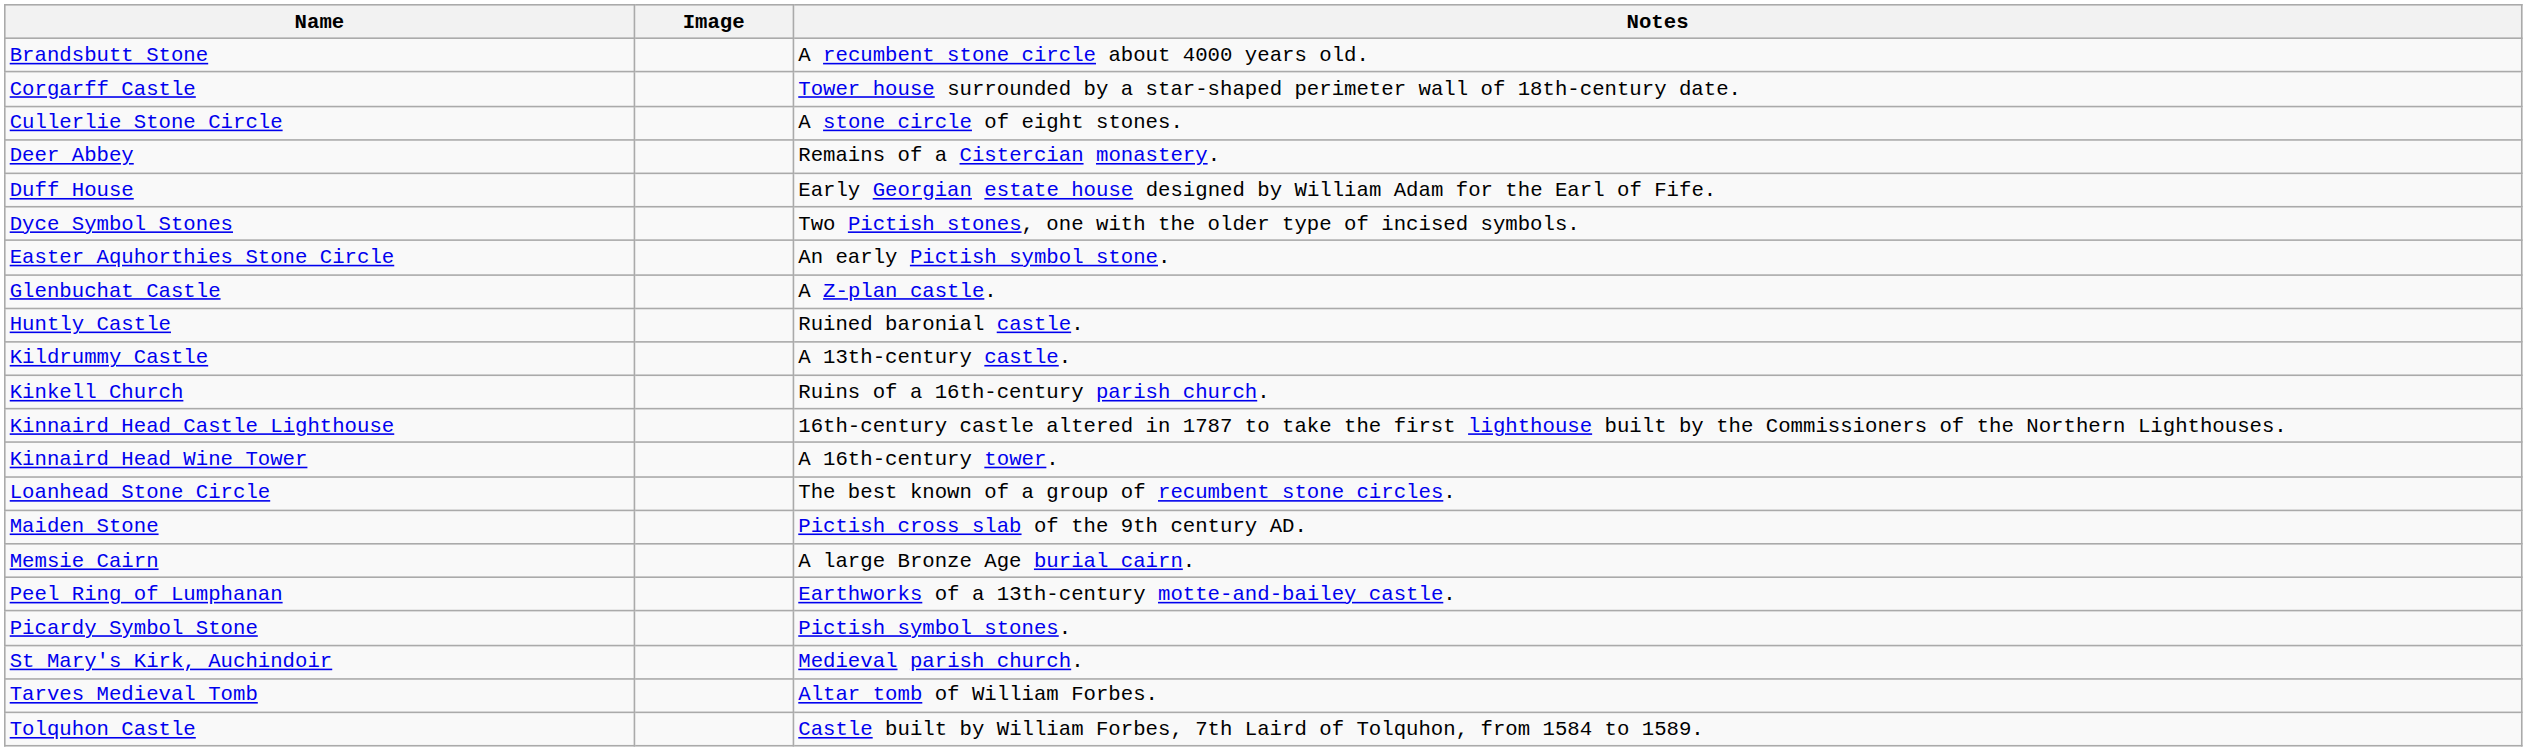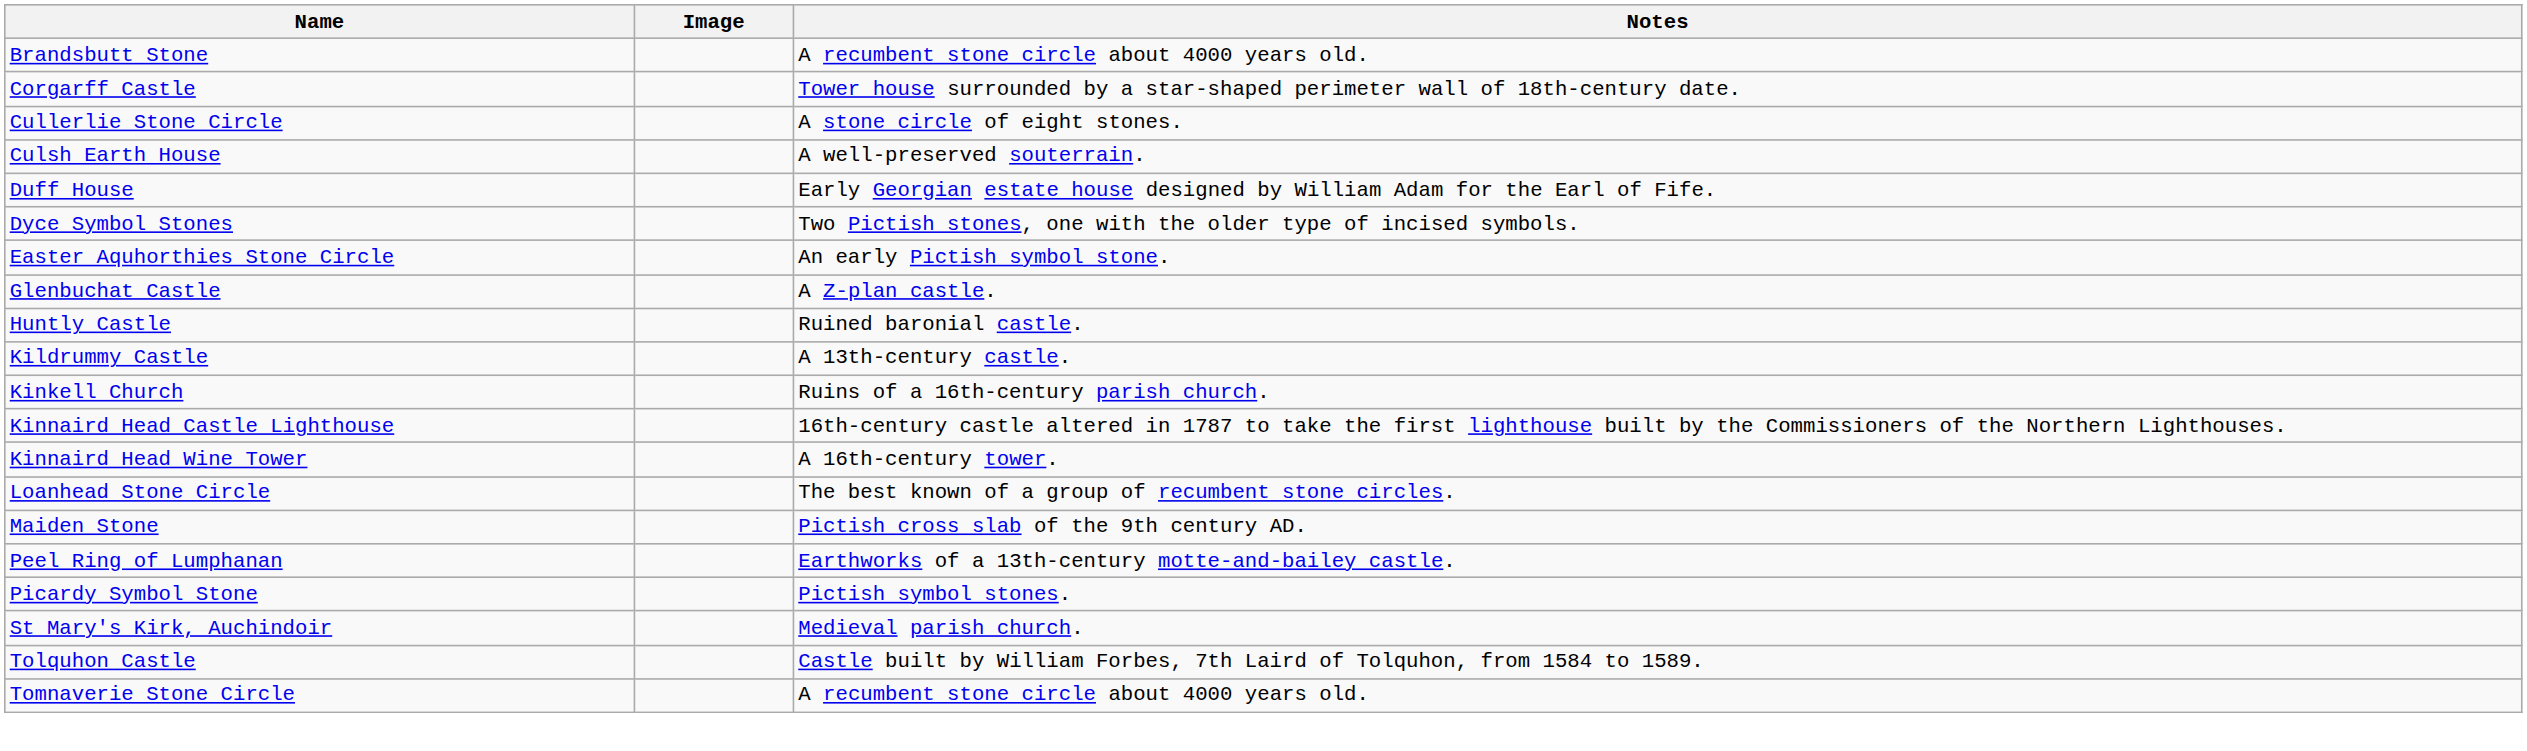 <table class="wikitable" width="100%">
 <tr>
 <th width="25%">Name<br></th>
 <th width="94px">Image</th>
 <th>Notes</th>
 </tr>
 <tr>
 <td><a href='#'>Brandsbutt Stone</a></td>
 <td></td>
 <td>A <a href='#'>recumbent stone circle</a> about 4000 years old.</td>
 </tr>
 <tr>
 <td><a href='#'>Corgarff Castle</a></td>
 <td></td>
 <td><a href='#'>Tower house</a> surrounded by a star-shaped perimeter wall of 18th-century date.</td>
 </tr>
 <tr>
 <td><a href='#'>Cullerlie Stone Circle</a></td>
 <td></td>
 <td>A <a href='#'>stone circle</a> of eight stones.</td>
 </tr>
 <tr>
-<td><a href='#'>Deer Abbey</a></td>
+<td><a href='#'>Culsh Earth House</a></td>
 <td></td>
-<td>Remains of a <a href='#'>Cistercian</a> <a href='#'>monastery</a>.</td>
+<td>A well-preserved <a href='#'>souterrain</a>.</td>
 </tr>
 <tr>
 <td><a href='#'>Duff House</a></td>
 <td></td>
 <td>Early <a href='#'>Georgian</a> <a href='#'>estate house</a> designed by William Adam for the Earl of Fife.</td>
 </tr>
 <tr>
 <td><a href='#'>Dyce Symbol Stones</a></td>
 <td></td>
 <td>Two <a href='#'>Pictish stones</a>, one with the older type of incised symbols.</td>
 </tr>
 <tr>
 <td><a href='#'>Easter Aquhorthies Stone Circle</a></td>
 <td></td>
 <td>An early <a href='#'>Pictish symbol stone</a>.</td>
 </tr>
 <tr>
 <td><a href='#'>Glenbuchat Castle</a></td>
 <td></td>
 <td>A <a href='#'>Z-plan castle</a>.</td>
 </tr>
 <tr>
 <td><a href='#'>Huntly Castle</a></td>
 <td></td>
 <td>Ruined baronial <a href='#'>castle</a>.</td>
 </tr>
 <tr>
 <td><a href='#'>Kildrummy Castle</a></td>
 <td></td>
 <td>A 13th-century <a href='#'>castle</a>.</td>
 </tr>
 <tr>
 <td><a href='#'>Kinkell Church</a></td>
 <td></td>
 <td>Ruins of a 16th-century <a href='#'>parish church</a>.</td>
 </tr>
 <tr>
 <td><a href='#'>Kinnaird Head Castle Lighthouse</a></td>
 <td></td>
 <td>16th-century castle altered in 1787 to take the first <a href='#'>lighthouse</a> built by the Commissioners of the Northern Lighthouses.</td>
 </tr>
 <tr>
 <td><a href='#'>Kinnaird Head Wine Tower</a></td>
 <td></td>
 <td>A 16th-century <a href='#'>tower</a>.</td>
 </tr>
 <tr>
 <td><a href='#'>Loanhead Stone Circle</a></td>
 <td></td>
 <td>The best known of a group of <a href='#'>recumbent stone circles</a>.</td>
 </tr>
 <tr>
 <td><a href='#'>Maiden Stone</a></td>
 <td></td>
 <td><a href='#'>Pictish cross slab</a> of the 9th century AD.</td>
 </tr>
 <tr>
-<td><a href='#'>Memsie Cairn</a></td>
-<td></td>
-<td>A large Bronze Age <a href='#'>burial cairn</a>.</td>
-</tr>
-<tr>
 <td><a href='#'>Peel Ring of Lumphanan</a></td>
 <td></td>
 <td><a href='#'>Earthworks</a> of a 13th-century <a href='#'>motte-and-bailey castle</a>.</td>
 </tr>
 <tr>
 <td><a href='#'>Picardy Symbol Stone</a></td>
 <td></td>
 <td><a href='#'>Pictish symbol stones</a>.</td>
 </tr>
 <tr>
 <td><a href='#'>St Mary's Kirk, Auchindoir</a></td>
 <td></td>
 <td><a href='#'>Medieval</a> <a href='#'>parish church</a>.</td>
 </tr>
 <tr>
-<td><a href='#'>Tarves Medieval Tomb</a></td>
-<td></td>
-<td><a href='#'>Altar tomb</a> of William Forbes.</td>
-</tr>
-<tr>
 <td><a href='#'>Tolquhon Castle</a></td>
 <td></td>
 <td><a href='#'>Castle</a> built by William Forbes, 7th Laird of Tolquhon, from 1584 to 1589.</td>
 </tr>
+<tr>
+<td><a href='#'>Tomnaverie Stone Circle</a></td>
+<td></td>
+<td>A <a href='#'>recumbent stone circle</a> about 4000 years old.</td>
+</tr>
 </table>
